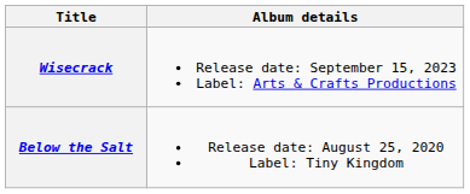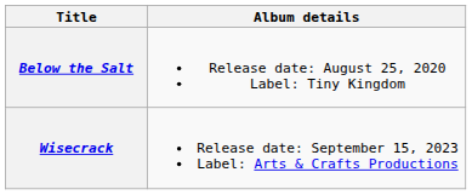 <table class="wikitable plainrowheaders" style="text-align:center">
 <tr>
 <th scope="col" style="width:10em;">Title</th>
 <th scope="col" style="width:23em;">Album details</th>
 </tr>
 <tr>
+<th scope="row"><em><a href='#'>Below the Salt</a></em></th>
+<td><br><ul><li>Release date: August 25, 2020</li><li>Label: Tiny Kingdom</li></ul></td>
+</tr>
+<tr>
 <th scope="row"><em><a href='#'>Wisecrack</a></em></th>
 <td><br><ul><li>Release date: September 15, 2023</li><li>Label: <a href='#'>Arts & Crafts Productions</a></li></ul></td>
 </tr>
-<tr>
-<th scope="row"><em><a href='#'>Below the Salt</a></em></th>
-<td><br><ul><li>Release date: August 25, 2020</li><li>Label: Tiny Kingdom</li></ul></td>
-</tr>
 </table>
